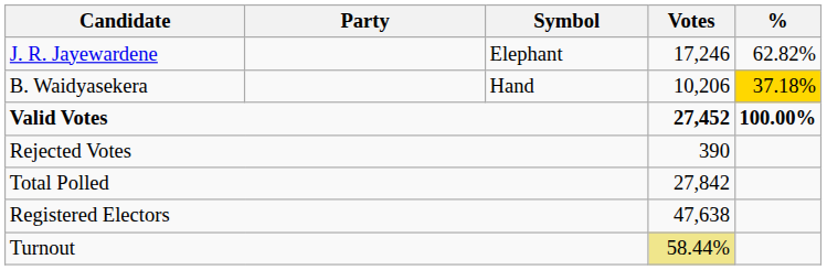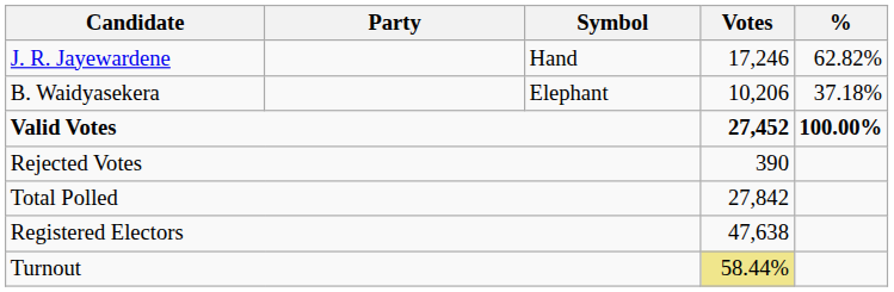 <table class="wikitable" border="1" style="text-align:right;">
 <tr>
 <th align=left width="180">Candidate</th>
 <th align=left width="180">Party</th>
 <th align=left width="120">Symbol</th>
 <th align=left width="60">Votes</th>
 <th align=left width="60">%</th>
 </tr>
 <tr>
 <td align=left><a href='#'>J. R. Jayewardene</a></td>
 <td></td>
-<td align=left>Elephant</td>
+<td align=left>Hand</td>
 <td>17,246</td>
 <td>62.82%</td>
 </tr>
 <tr>
 <td align=left>B. Waidyasekera</td>
 <td></td>
-<td align=left>Hand</td>
+<td align=left>Elephant</td>
 <td>10,206</td>
-<td style="background: gold;">37.18%</td>
+<td>37.18%</td>
 </tr>
 <tr>
 <td align=left colspan=3><strong>Valid Votes</strong></td>
 <td><strong>27,452</strong></td>
 <td><strong>100.00%</strong></td>
 </tr>
 <tr>
 <td align=left colspan=3>Rejected Votes</td>
 <td>390</td>
 <td></td>
 </tr>
 <tr>
 <td align=left colspan=3>Total Polled</td>
 <td>27,842</td>
 <td></td>
 </tr>
 <tr>
 <td align=left colspan=3>Registered Electors</td>
 <td>47,638</td>
 <td></td>
 </tr>
 <tr>
 <td align=left colspan=3>Turnout</td>
 <td style="background: khaki;">58.44%</td>
 </tr>
 </table>
